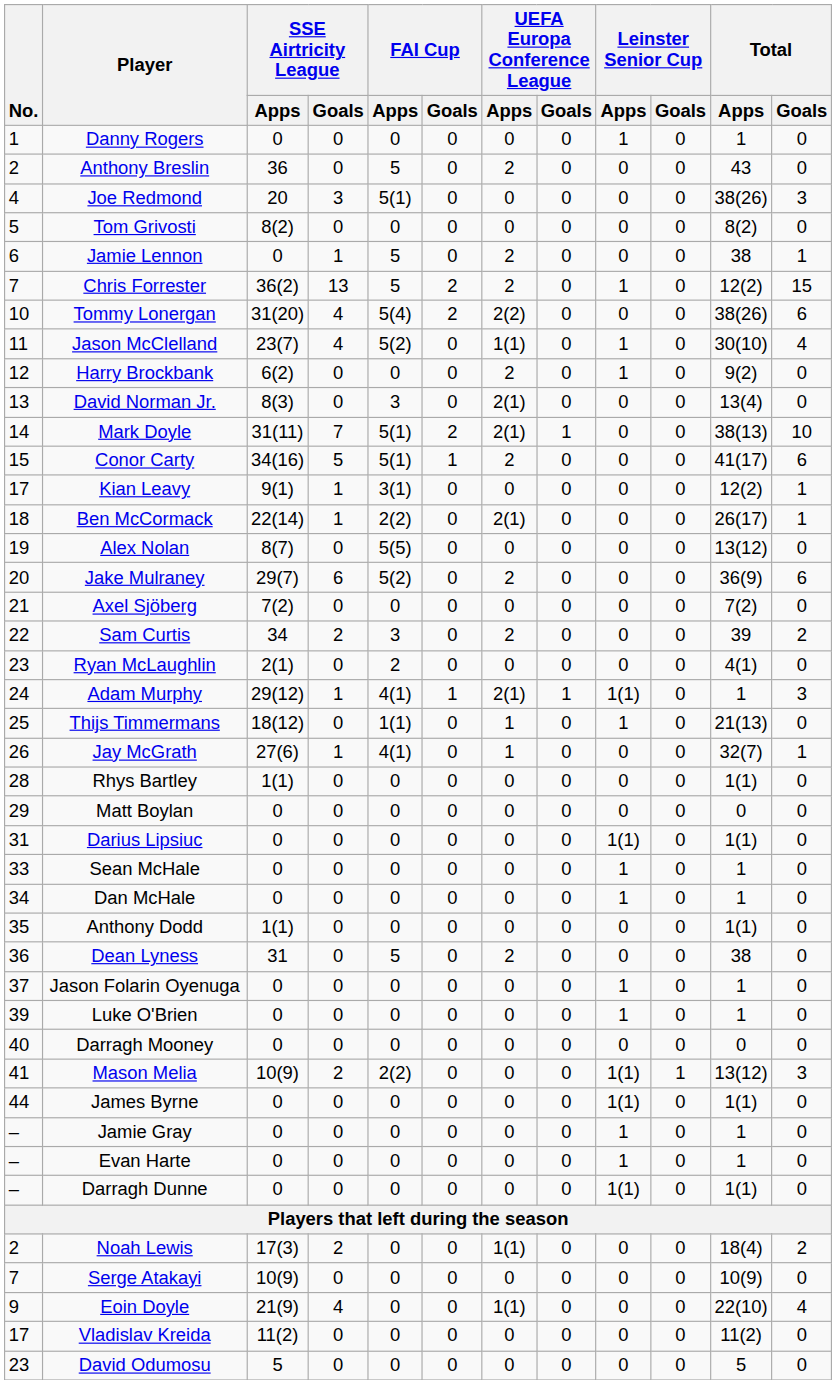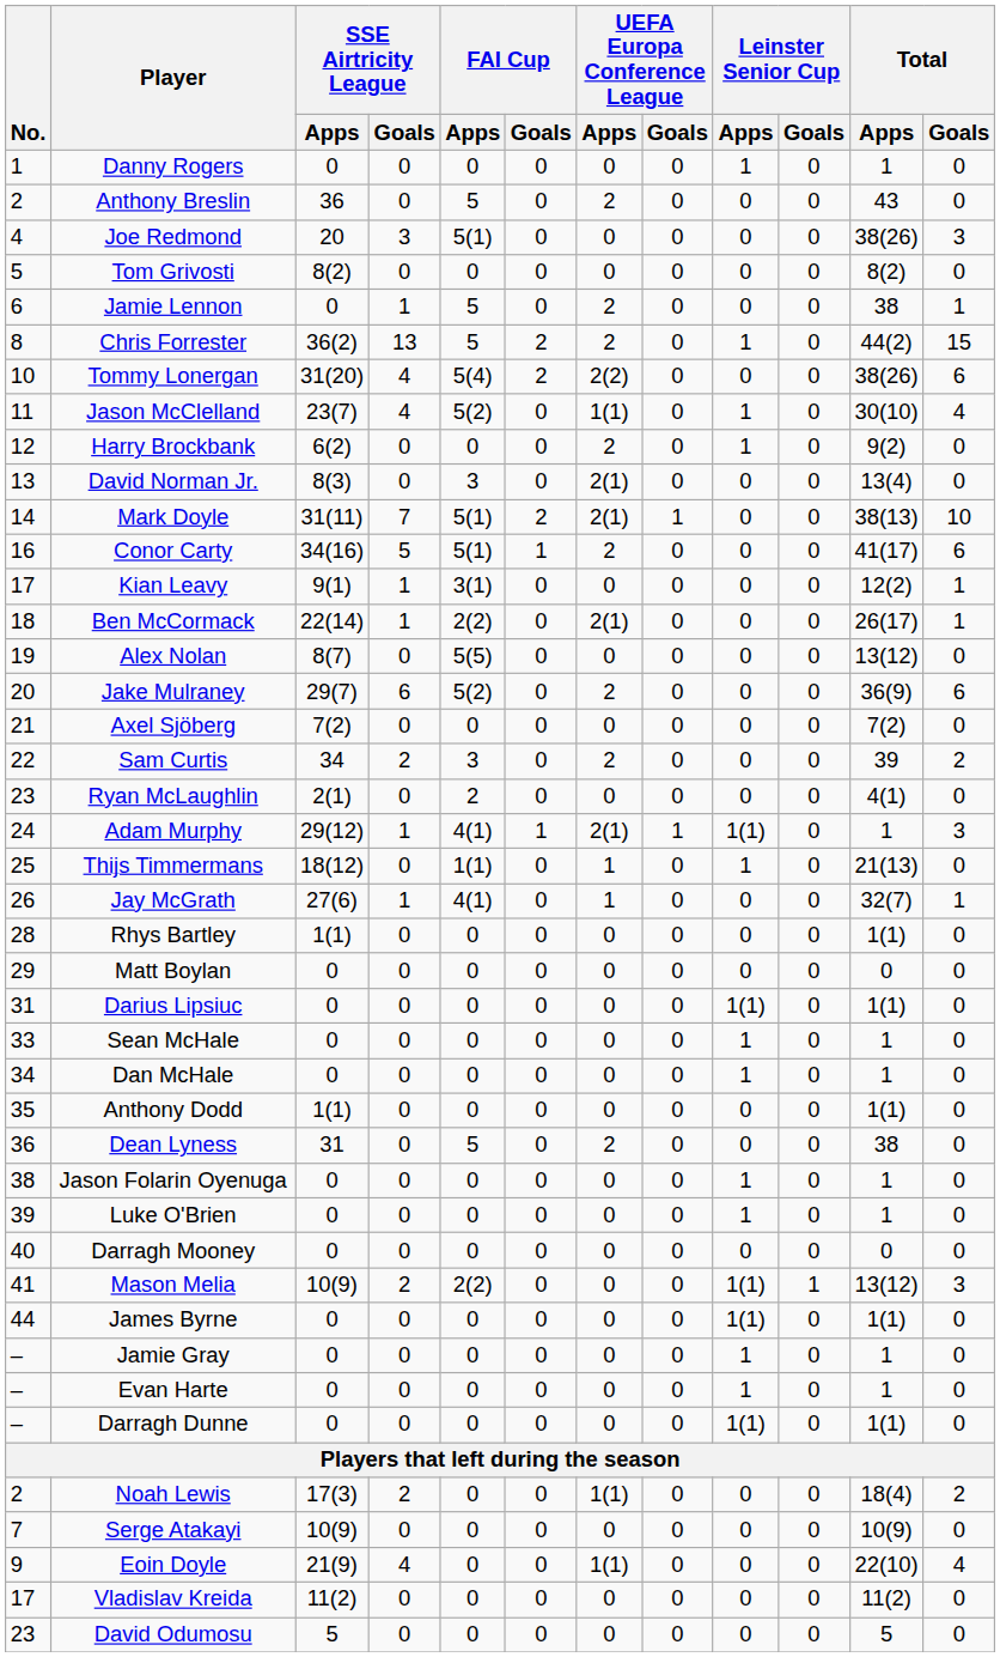 <table class="wikitable" style="text-align:center">
 <tr>
 <th rowspan="2" style="vertical-align:bottom">No.</th>
 <th rowspan="2" style="width:170px">Player</th>
 <th colspan="2" style="width:85px"><a href='#'>SSE Airtricity League</a></th>
 <th colspan="2" style="width:85px"><a href='#'>FAI Cup</a></th>
 <th colspan="2" style="width:85px"><a href='#'>UEFA Europa Conference League</a></th>
 <th colspan="2" style="width:85px"><a href='#'>Leinster Senior Cup</a></th>
 <th colspan="2" style="width:85px">Total</th>
 </tr>
 <tr>
 <th>Apps</th>
 <th>Goals</th>
 <th>Apps</th>
 <th>Goals</th>
 <th>Apps</th>
 <th>Goals</th>
 <th>Apps</th>
 <th>Goals</th>
 <th>Apps</th>
 <th>Goals</th>
 </tr>
 <tr>
 <td align="left">1</td>
 <td><a href='#'>Danny Rogers</a></td>
 <td>0</td>
 <td>0</td>
 <td>0</td>
 <td>0</td>
 <td>0</td>
 <td>0</td>
 <td>1</td>
 <td>0</td>
 <td>1</td>
 <td>0</td>
 </tr>
 <tr>
 <td align="left">2</td>
 <td><a href='#'>Anthony Breslin</a></td>
 <td>36</td>
 <td>0</td>
 <td>5</td>
 <td>0</td>
 <td>2</td>
 <td>0</td>
 <td>0</td>
 <td>0</td>
 <td>43</td>
 <td>0</td>
 </tr>
 <tr>
 <td align="left">4</td>
 <td><a href='#'>Joe Redmond</a></td>
 <td>20</td>
 <td>3</td>
 <td>5(1)</td>
 <td>0</td>
 <td>0</td>
 <td>0</td>
 <td>0</td>
 <td>0</td>
 <td>38(26)</td>
 <td>3</td>
 </tr>
 <tr>
 <td align="left">5</td>
 <td><a href='#'>Tom Grivosti</a></td>
 <td>8(2)</td>
 <td>0</td>
 <td>0</td>
 <td>0</td>
 <td>0</td>
 <td>0</td>
 <td>0</td>
 <td>0</td>
 <td>8(2)</td>
 <td>0</td>
 </tr>
 <tr>
 <td align="left">6</td>
 <td><a href='#'>Jamie Lennon</a></td>
 <td>0</td>
 <td>1</td>
 <td>5</td>
 <td>0</td>
 <td>2</td>
 <td>0</td>
 <td>0</td>
 <td>0</td>
 <td>38</td>
 <td>1</td>
 </tr>
 <tr>
-<td align="left">7</td>
+<td align="left">8</td>
 <td><a href='#'>Chris Forrester</a></td>
 <td>36(2)</td>
 <td>13</td>
 <td>5</td>
 <td>2</td>
 <td>2</td>
 <td>0</td>
 <td>1</td>
 <td>0</td>
-<td>12(2)</td>
+<td>44(2)</td>
 <td>15</td>
 </tr>
 <tr>
 <td align="left">10</td>
 <td><a href='#'>Tommy Lonergan</a></td>
 <td>31(20)</td>
 <td>4</td>
 <td>5(4)</td>
 <td>2</td>
 <td>2(2)</td>
 <td>0</td>
 <td>0</td>
 <td>0</td>
 <td>38(26)</td>
 <td>6</td>
 </tr>
 <tr>
 <td align="left">11</td>
 <td><a href='#'>Jason McClelland</a></td>
 <td>23(7)</td>
 <td>4</td>
 <td>5(2)</td>
 <td>0</td>
 <td>1(1)</td>
 <td>0</td>
 <td>1</td>
 <td>0</td>
 <td>30(10)</td>
 <td>4</td>
 </tr>
 <tr>
 <td align="left">12</td>
 <td><a href='#'>Harry Brockbank</a></td>
 <td>6(2)</td>
 <td>0</td>
 <td>0</td>
 <td>0</td>
 <td>2</td>
 <td>0</td>
 <td>1</td>
 <td>0</td>
 <td>9(2)</td>
 <td>0</td>
 </tr>
 <tr>
 <td align="left">13</td>
 <td><a href='#'>David Norman Jr.</a></td>
 <td>8(3)</td>
 <td>0</td>
 <td>3</td>
 <td>0</td>
 <td>2(1)</td>
 <td>0</td>
 <td>0</td>
 <td>0</td>
 <td>13(4)</td>
 <td>0</td>
 </tr>
 <tr>
 <td align="left">14</td>
 <td><a href='#'>Mark Doyle</a></td>
 <td>31(11)</td>
 <td>7</td>
 <td>5(1)</td>
 <td>2</td>
 <td>2(1)</td>
 <td>1</td>
 <td>0</td>
 <td>0</td>
 <td>38(13)</td>
 <td>10</td>
 </tr>
 <tr>
-<td align="left">15</td>
+<td align="left">16</td>
 <td><a href='#'>Conor Carty</a></td>
 <td>34(16)</td>
 <td>5</td>
 <td>5(1)</td>
 <td>1</td>
 <td>2</td>
 <td>0</td>
 <td>0</td>
 <td>0</td>
 <td>41(17)</td>
 <td>6</td>
 </tr>
 <tr>
 <td align="left">17</td>
 <td><a href='#'>Kian Leavy</a></td>
 <td>9(1)</td>
 <td>1</td>
 <td>3(1)</td>
 <td>0</td>
 <td>0</td>
 <td>0</td>
 <td>0</td>
 <td>0</td>
 <td>12(2)</td>
 <td>1</td>
 </tr>
 <tr>
 <td align="left">18</td>
 <td><a href='#'>Ben McCormack</a></td>
 <td>22(14)</td>
 <td>1</td>
 <td>2(2)</td>
 <td>0</td>
 <td>2(1)</td>
 <td>0</td>
 <td>0</td>
 <td>0</td>
 <td>26(17)</td>
 <td>1</td>
 </tr>
 <tr>
 <td align="left">19</td>
 <td><a href='#'>Alex Nolan</a></td>
 <td>8(7)</td>
 <td>0</td>
 <td>5(5)</td>
 <td>0</td>
 <td>0</td>
 <td>0</td>
 <td>0</td>
 <td>0</td>
 <td>13(12)</td>
 <td>0</td>
 </tr>
 <tr>
 <td align="left">20</td>
 <td><a href='#'>Jake Mulraney</a></td>
 <td>29(7)</td>
 <td>6</td>
 <td>5(2)</td>
 <td>0</td>
 <td>2</td>
 <td>0</td>
 <td>0</td>
 <td>0</td>
 <td>36(9)</td>
 <td>6</td>
 </tr>
 <tr>
 <td align="left">21</td>
 <td><a href='#'>Axel Sjöberg</a></td>
 <td>7(2)</td>
 <td>0</td>
 <td>0</td>
 <td>0</td>
 <td>0</td>
 <td>0</td>
 <td>0</td>
 <td>0</td>
 <td>7(2)</td>
 <td>0</td>
 </tr>
 <tr>
 <td align="left">22</td>
 <td><a href='#'>Sam Curtis</a></td>
 <td>34</td>
 <td>2</td>
 <td>3</td>
 <td>0</td>
 <td>2</td>
 <td>0</td>
 <td>0</td>
 <td>0</td>
 <td>39</td>
 <td>2</td>
 </tr>
 <tr>
 <td align="left">23</td>
 <td><a href='#'>Ryan McLaughlin</a></td>
 <td>2(1)</td>
 <td>0</td>
 <td>2</td>
 <td>0</td>
 <td>0</td>
 <td>0</td>
 <td>0</td>
 <td>0</td>
 <td>4(1)</td>
 <td>0</td>
 </tr>
 <tr>
 <td align="left">24</td>
 <td><a href='#'>Adam Murphy</a></td>
 <td>29(12)</td>
 <td>1</td>
 <td>4(1)</td>
 <td>1</td>
 <td>2(1)</td>
 <td>1</td>
 <td>1(1)</td>
 <td>0</td>
 <td>1</td>
 <td>3</td>
 </tr>
 <tr>
 <td align="left">25</td>
 <td><a href='#'>Thijs Timmermans</a></td>
 <td>18(12)</td>
 <td>0</td>
 <td>1(1)</td>
 <td>0</td>
 <td>1</td>
 <td>0</td>
 <td>1</td>
 <td>0</td>
 <td>21(13)</td>
 <td>0</td>
 </tr>
 <tr>
 <td align="left">26</td>
 <td><a href='#'>Jay McGrath</a></td>
 <td>27(6)</td>
 <td>1</td>
 <td>4(1)</td>
 <td>0</td>
 <td>1</td>
 <td>0</td>
 <td>0</td>
 <td>0</td>
 <td>32(7)</td>
 <td>1</td>
 </tr>
 <tr>
 <td align="left">28</td>
 <td>Rhys Bartley</td>
 <td>1(1)</td>
 <td>0</td>
 <td>0</td>
 <td>0</td>
 <td>0</td>
 <td>0</td>
 <td>0</td>
 <td>0</td>
 <td>1(1)</td>
 <td>0</td>
 </tr>
 <tr>
 <td align="left">29</td>
 <td>Matt Boylan</td>
 <td>0</td>
 <td>0</td>
 <td>0</td>
 <td>0</td>
 <td>0</td>
 <td>0</td>
 <td>0</td>
 <td>0</td>
 <td>0</td>
 <td>0</td>
 </tr>
 <tr>
 <td align="left">31</td>
 <td><a href='#'>Darius Lipsiuc</a></td>
 <td>0</td>
 <td>0</td>
 <td>0</td>
 <td>0</td>
 <td>0</td>
 <td>0</td>
 <td>1(1)</td>
 <td>0</td>
 <td>1(1)</td>
 <td>0</td>
 </tr>
 <tr>
 <td align="left">33</td>
 <td>Sean McHale</td>
 <td>0</td>
 <td>0</td>
 <td>0</td>
 <td>0</td>
 <td>0</td>
 <td>0</td>
 <td>1</td>
 <td>0</td>
 <td>1</td>
 <td>0</td>
 </tr>
 <tr>
 <td align="left">34</td>
 <td>Dan McHale</td>
 <td>0</td>
 <td>0</td>
 <td>0</td>
 <td>0</td>
 <td>0</td>
 <td>0</td>
 <td>1</td>
 <td>0</td>
 <td>1</td>
 <td>0</td>
 </tr>
 <tr>
 <td align="left">35</td>
 <td>Anthony Dodd</td>
 <td>1(1)</td>
 <td>0</td>
 <td>0</td>
 <td>0</td>
 <td>0</td>
 <td>0</td>
 <td>0</td>
 <td>0</td>
 <td>1(1)</td>
 <td>0</td>
 </tr>
 <tr>
 <td align="left">36</td>
 <td><a href='#'>Dean Lyness</a></td>
 <td>31</td>
 <td>0</td>
 <td>5</td>
 <td>0</td>
 <td>2</td>
 <td>0</td>
 <td>0</td>
 <td>0</td>
 <td>38</td>
 <td>0</td>
 </tr>
 <tr>
-<td align="left">37</td>
+<td align="left">38</td>
 <td>Jason Folarin Oyenuga</td>
 <td>0</td>
 <td>0</td>
 <td>0</td>
 <td>0</td>
 <td>0</td>
 <td>0</td>
 <td>1</td>
 <td>0</td>
 <td>1</td>
 <td>0</td>
 </tr>
 <tr>
 <td align="left">39</td>
 <td>Luke O'Brien</td>
 <td>0</td>
 <td>0</td>
 <td>0</td>
 <td>0</td>
 <td>0</td>
 <td>0</td>
 <td>1</td>
 <td>0</td>
 <td>1</td>
 <td>0</td>
 </tr>
 <tr>
 <td align="left">40</td>
 <td>Darragh Mooney</td>
 <td>0</td>
 <td>0</td>
 <td>0</td>
 <td>0</td>
 <td>0</td>
 <td>0</td>
 <td>0</td>
 <td>0</td>
 <td>0</td>
 <td>0</td>
 </tr>
 <tr>
 <td align="left">41</td>
 <td><a href='#'>Mason Melia</a></td>
 <td>10(9)</td>
 <td>2</td>
 <td>2(2)</td>
 <td>0</td>
 <td>0</td>
 <td>0</td>
 <td>1(1)</td>
 <td>1</td>
 <td>13(12)</td>
 <td>3</td>
 </tr>
 <tr>
 <td align="left">44</td>
 <td>James Byrne</td>
 <td>0</td>
 <td>0</td>
 <td>0</td>
 <td>0</td>
 <td>0</td>
 <td>0</td>
 <td>1(1)</td>
 <td>0</td>
 <td>1(1)</td>
 <td>0</td>
 </tr>
 <tr>
 <td align="left">–</td>
 <td>Jamie Gray</td>
 <td>0</td>
 <td>0</td>
 <td>0</td>
 <td>0</td>
 <td>0</td>
 <td>0</td>
 <td>1</td>
 <td>0</td>
 <td>1</td>
 <td>0</td>
 </tr>
 <tr>
 <td align="left">–</td>
 <td>Evan Harte</td>
 <td>0</td>
 <td>0</td>
 <td>0</td>
 <td>0</td>
 <td>0</td>
 <td>0</td>
 <td>1</td>
 <td>0</td>
 <td>1</td>
 <td>0</td>
 </tr>
 <tr>
 <td align="left">–</td>
 <td>Darragh Dunne</td>
 <td>0</td>
 <td>0</td>
 <td>0</td>
 <td>0</td>
 <td>0</td>
 <td>0</td>
 <td>1(1)</td>
 <td>0</td>
 <td>1(1)</td>
 <td>0</td>
 </tr>
 <tr>
 <th colspan="16">Players that left during the season</th>
 </tr>
 <tr>
 <td align="left">2</td>
 <td><a href='#'>Noah Lewis</a></td>
 <td>17(3)</td>
 <td>2</td>
 <td>0</td>
 <td>0</td>
 <td>1(1)</td>
 <td>0</td>
 <td>0</td>
 <td>0</td>
 <td>18(4)</td>
 <td>2</td>
 </tr>
 <tr>
 <td align="left">7</td>
 <td><a href='#'>Serge Atakayi</a></td>
 <td>10(9)</td>
 <td>0</td>
 <td>0</td>
 <td>0</td>
 <td>0</td>
 <td>0</td>
 <td>0</td>
 <td>0</td>
 <td>10(9)</td>
 <td>0</td>
 </tr>
 <tr>
 <td align="left">9</td>
 <td><a href='#'>Eoin Doyle</a></td>
 <td>21(9)</td>
 <td>4</td>
 <td>0</td>
 <td>0</td>
 <td>1(1)</td>
 <td>0</td>
 <td>0</td>
 <td>0</td>
 <td>22(10)</td>
 <td>4</td>
 </tr>
 <tr>
 <td align="left">17</td>
 <td><a href='#'>Vladislav Kreida</a></td>
 <td>11(2)</td>
 <td>0</td>
 <td>0</td>
 <td>0</td>
 <td>0</td>
 <td>0</td>
 <td>0</td>
 <td>0</td>
 <td>11(2)</td>
 <td>0</td>
 </tr>
 <tr>
 <td align="left">23</td>
 <td><a href='#'>David Odumosu</a></td>
 <td>5</td>
 <td>0</td>
 <td>0</td>
 <td>0</td>
 <td>0</td>
 <td>0</td>
 <td>0</td>
 <td>0</td>
 <td>5</td>
 <td>0</td>
 </tr>
 </table>
